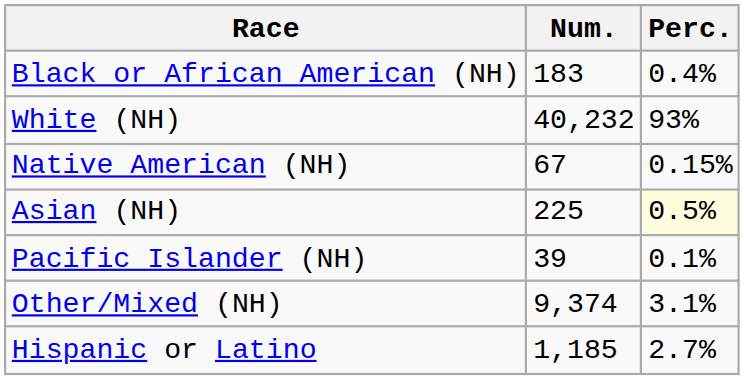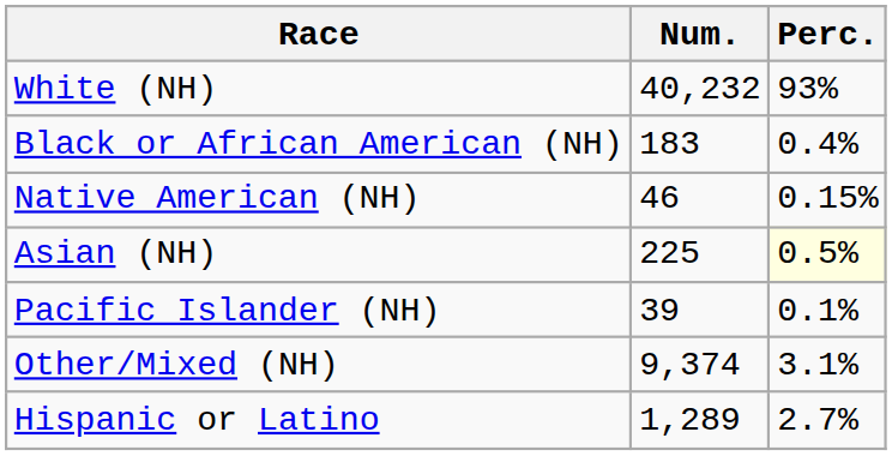 <table class="wikitable">
 <tr>
 <th>Race</th>
 <th>Num.</th>
 <th>Perc.</th>
 </tr>
 <tr>
+<td><a href='#'>White</a> (NH)</td>
+<td>40,232</td>
+<td>93%</td>
+</tr>
+<tr>
 <td><a href='#'>Black or African American</a> (NH)</td>
 <td>183</td>
 <td>0.4%</td>
 </tr>
 <tr>
-<td><a href='#'>White</a> (NH)</td>
-<td>40,232</td>
-<td>93%</td>
-</tr>
-<tr>
 <td><a href='#'>Native American</a> (NH)</td>
-<td>67</td>
+<td>46</td>
 <td>0.15%</td>
 </tr>
 <tr>
 <td><a href='#'>Asian</a> (NH)</td>
 <td>225</td>
 <td style="background: lightyellow;">0.5%</td>
 </tr>
 <tr>
 <td><a href='#'>Pacific Islander</a> (NH)</td>
 <td>39</td>
 <td>0.1%</td>
 </tr>
 <tr>
 <td><a href='#'>Other/Mixed</a> (NH)</td>
 <td>9,374</td>
 <td>3.1%</td>
 </tr>
 <tr>
 <td><a href='#'>Hispanic</a> or <a href='#'>Latino</a></td>
-<td>1,185</td>
+<td>1,289</td>
 <td>2.7%</td>
 </tr>
 </table>
